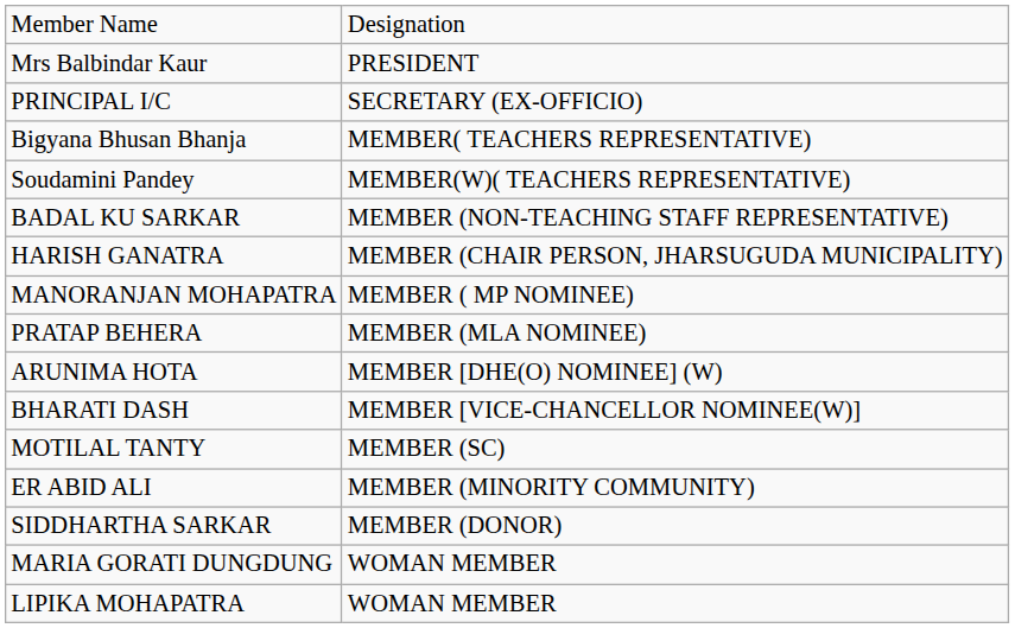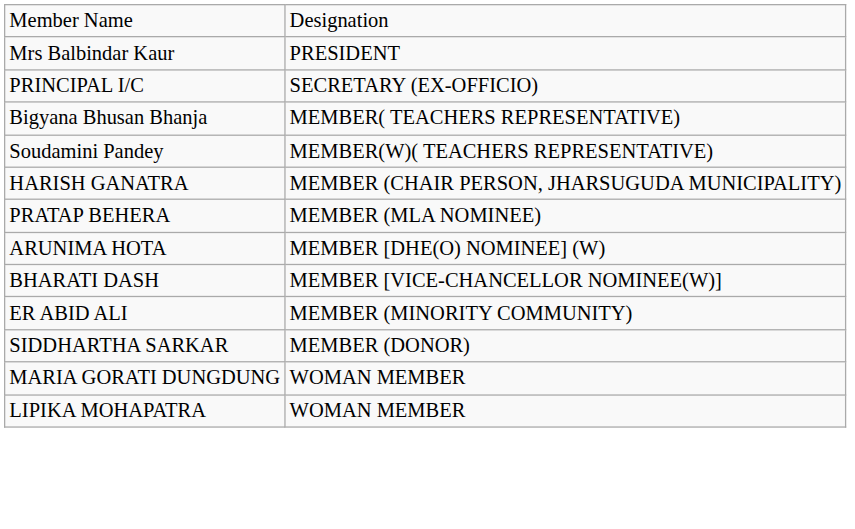 <table class="wikitable">
 <tr>
 <td>Member Name</td>
 <td>Designation</td>
 </tr>
 <tr>
 <td>Mrs Balbindar Kaur</td>
 <td>PRESIDENT</td>
 </tr>
 <tr>
 <td>PRINCIPAL I/C</td>
 <td>SECRETARY (EX-OFFICIO)</td>
 </tr>
 <tr>
 <td>Bigyana Bhusan Bhanja</td>
 <td>MEMBER( TEACHERS REPRESENTATIVE)</td>
 </tr>
 <tr>
 <td>Soudamini Pandey</td>
 <td>MEMBER(W)( TEACHERS REPRESENTATIVE)</td>
 </tr>
 <tr>
-<td>BADAL KU SARKAR</td>
-<td>MEMBER (NON-TEACHING STAFF REPRESENTATIVE)</td>
-</tr>
-<tr>
 <td>HARISH GANATRA</td>
 <td>MEMBER (CHAIR PERSON, JHARSUGUDA MUNICIPALITY)</td>
-</tr>
-<tr>
-<td>MANORANJAN MOHAPATRA</td>
-<td>MEMBER ( MP NOMINEE)</td>
 </tr>
 <tr>
 <td>PRATAP BEHERA</td>
 <td>MEMBER (MLA NOMINEE)</td>
 </tr>
 <tr>
 <td>ARUNIMA HOTA</td>
 <td>MEMBER [DHE(O) NOMINEE] (W)</td>
 </tr>
 <tr>
 <td>BHARATI DASH</td>
 <td>MEMBER [VICE-CHANCELLOR NOMINEE(W)]</td>
-</tr>
-<tr>
-<td>MOTILAL TANTY</td>
-<td>MEMBER (SC)</td>
 </tr>
 <tr>
 <td>ER ABID ALI</td>
 <td>MEMBER (MINORITY COMMUNITY)</td>
 </tr>
 <tr>
 <td>SIDDHARTHA SARKAR</td>
 <td>MEMBER (DONOR)</td>
 </tr>
 <tr>
 <td>MARIA GORATI DUNGDUNG</td>
 <td>WOMAN MEMBER</td>
 </tr>
 <tr>
 <td>LIPIKA MOHAPATRA</td>
 <td>WOMAN MEMBER</td>
 </tr>
 </table>
